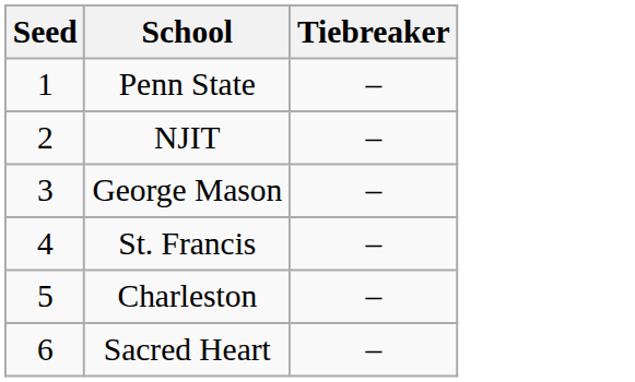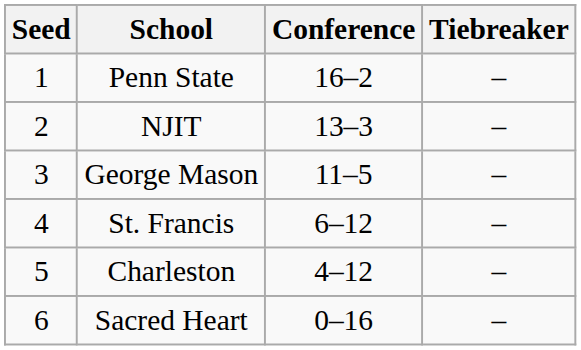 <table class="wikitable" style="white-space:nowrap; font-size:95%;text-align:center">
 <tr>
 <th>Seed</th>
 <th>School</th>
+<th>Conference</th>
 <th>Tiebreaker</th>
 </tr>
 <tr>
 <td>1</td>
 <td>Penn State</td>
+<td>16–2</td>
 <td>–</td>
 </tr>
 <tr>
 <td>2</td>
 <td>NJIT</td>
+<td>13–3</td>
 <td>–</td>
 </tr>
 <tr>
 <td>3</td>
 <td>George Mason</td>
+<td>11–5</td>
 <td>–</td>
 </tr>
 <tr>
 <td>4</td>
 <td>St. Francis</td>
+<td>6–12</td>
 <td>–</td>
 </tr>
 <tr>
 <td>5</td>
 <td>Charleston</td>
+<td>4–12</td>
 <td>–</td>
 </tr>
 <tr>
 <td>6</td>
 <td>Sacred Heart</td>
+<td>0–16</td>
 <td>–</td>
 </tr>
 </table>
